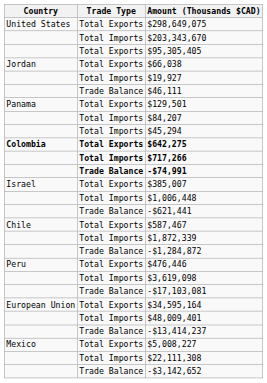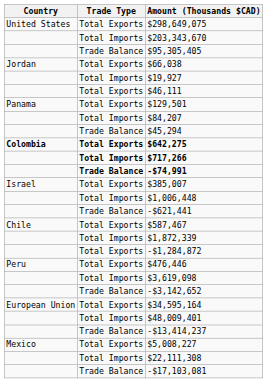 <table class="wikitable">
 <tr>
 <th>Country</th>
 <th>Trade Type</th>
 <th>Amount (Thousands $CAD)</th>
 </tr>
 <tr>
 <td>United States</td>
 <td>Total Exports</td>
 <td>$298,649,075</td>
 </tr>
 <tr>
 <td></td>
 <td>Total Imports</td>
 <td>$203,343,670</td>
 </tr>
 <tr>
 <td></td>
-<td>Total Exports</td>
+<td>Trade Balance</td>
 <td>$95,305,405</td>
 </tr>
 <tr>
 <td>Jordan</td>
 <td>Total Exports</td>
 <td>$66,038</td>
 </tr>
 <tr>
 <td></td>
 <td>Total Imports</td>
 <td>$19,927</td>
 </tr>
 <tr>
 <td></td>
-<td>Trade Balance</td>
+<td>Total Exports</td>
 <td>$46,111</td>
 </tr>
 <tr>
 <td>Panama</td>
 <td>Total Exports</td>
 <td>$129,501</td>
 </tr>
 <tr>
 <td></td>
 <td>Total Imports</td>
 <td>$84,207</td>
 </tr>
 <tr>
 <td></td>
-<td>Total Imports</td>
+<td>Trade Balance</td>
 <td>$45,294</td>
 </tr>
 <tr>
 <td><strong>Colombia</strong></td>
 <td><strong>Total Exports</strong></td>
 <td><strong>$642,275</strong></td>
 </tr>
 <tr>
 <td></td>
 <td><strong>Total Imports</strong></td>
 <td><strong>$717,266</strong></td>
 </tr>
 <tr>
 <td></td>
 <td><strong>Trade Balance</strong></td>
 <td><strong>-$74,991</strong></td>
 </tr>
 <tr>
 <td>Israel</td>
 <td>Total Exports</td>
 <td>$385,007</td>
 </tr>
 <tr>
 <td></td>
 <td>Total Imports</td>
 <td>$1,006,448</td>
 </tr>
 <tr>
 <td></td>
 <td>Trade Balance</td>
 <td>-$621,441</td>
 </tr>
 <tr>
 <td>Chile</td>
 <td>Total Exports</td>
 <td>$587,467</td>
 </tr>
 <tr>
 <td></td>
 <td>Total Imports</td>
 <td>$1,872,339</td>
 </tr>
 <tr>
 <td></td>
-<td>Trade Balance</td>
+<td>Total Exports</td>
 <td>-$1,284,872</td>
 </tr>
 <tr>
 <td>Peru</td>
 <td>Total Exports</td>
 <td>$476,446</td>
 </tr>
 <tr>
 <td></td>
 <td>Total Imports</td>
 <td>$3,619,098</td>
 </tr>
 <tr>
 <td></td>
 <td>Trade Balance</td>
-<td>-$17,103,081</td>
+<td>-$3,142,652</td>
 </tr>
 <tr>
 <td>European Union</td>
 <td>Total Exports</td>
 <td>$34,595,164</td>
 </tr>
 <tr>
 <td></td>
 <td>Total Imports</td>
 <td>$48,009,401</td>
 </tr>
 <tr>
 <td></td>
 <td>Trade Balance</td>
 <td>-$13,414,237</td>
 </tr>
 <tr>
 <td>Mexico</td>
 <td>Total Exports</td>
 <td>$5,008,227</td>
 </tr>
 <tr>
 <td></td>
 <td>Total Imports</td>
 <td>$22,111,308</td>
 </tr>
 <tr>
 <td></td>
 <td>Trade Balance</td>
-<td>-$3,142,652</td>
+<td>-$17,103,081</td>
 </tr>
 </table>
